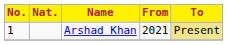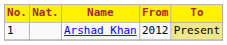 <table class="wikitable"  style="font-size:95%">
 <tr>
 <th style="text-align:center; background:#FFF100; color:brown;">No.</th>
 <th style="text-align:center; background:#FFF100; color:brown;">Nat.</th>
 <th style="text-align:center; background:#FFF100; color:brown;">Name</th>
 <th style="text-align:center; background:#FFF100; color:brown;">From</th>
 <th style="text-align:center; background:#FFF100; color:brown;">To</th>
 </tr>
 <tr>
 <td>1</td>
 <td></td>
 <td><a href='#'>Arshad Khan</a></td>
-<td>2021</td>
+<td>2012</td>
 <td style="background: khaki;">Present</td>
 </tr>
 <tr>
 </tr>
 </table>
